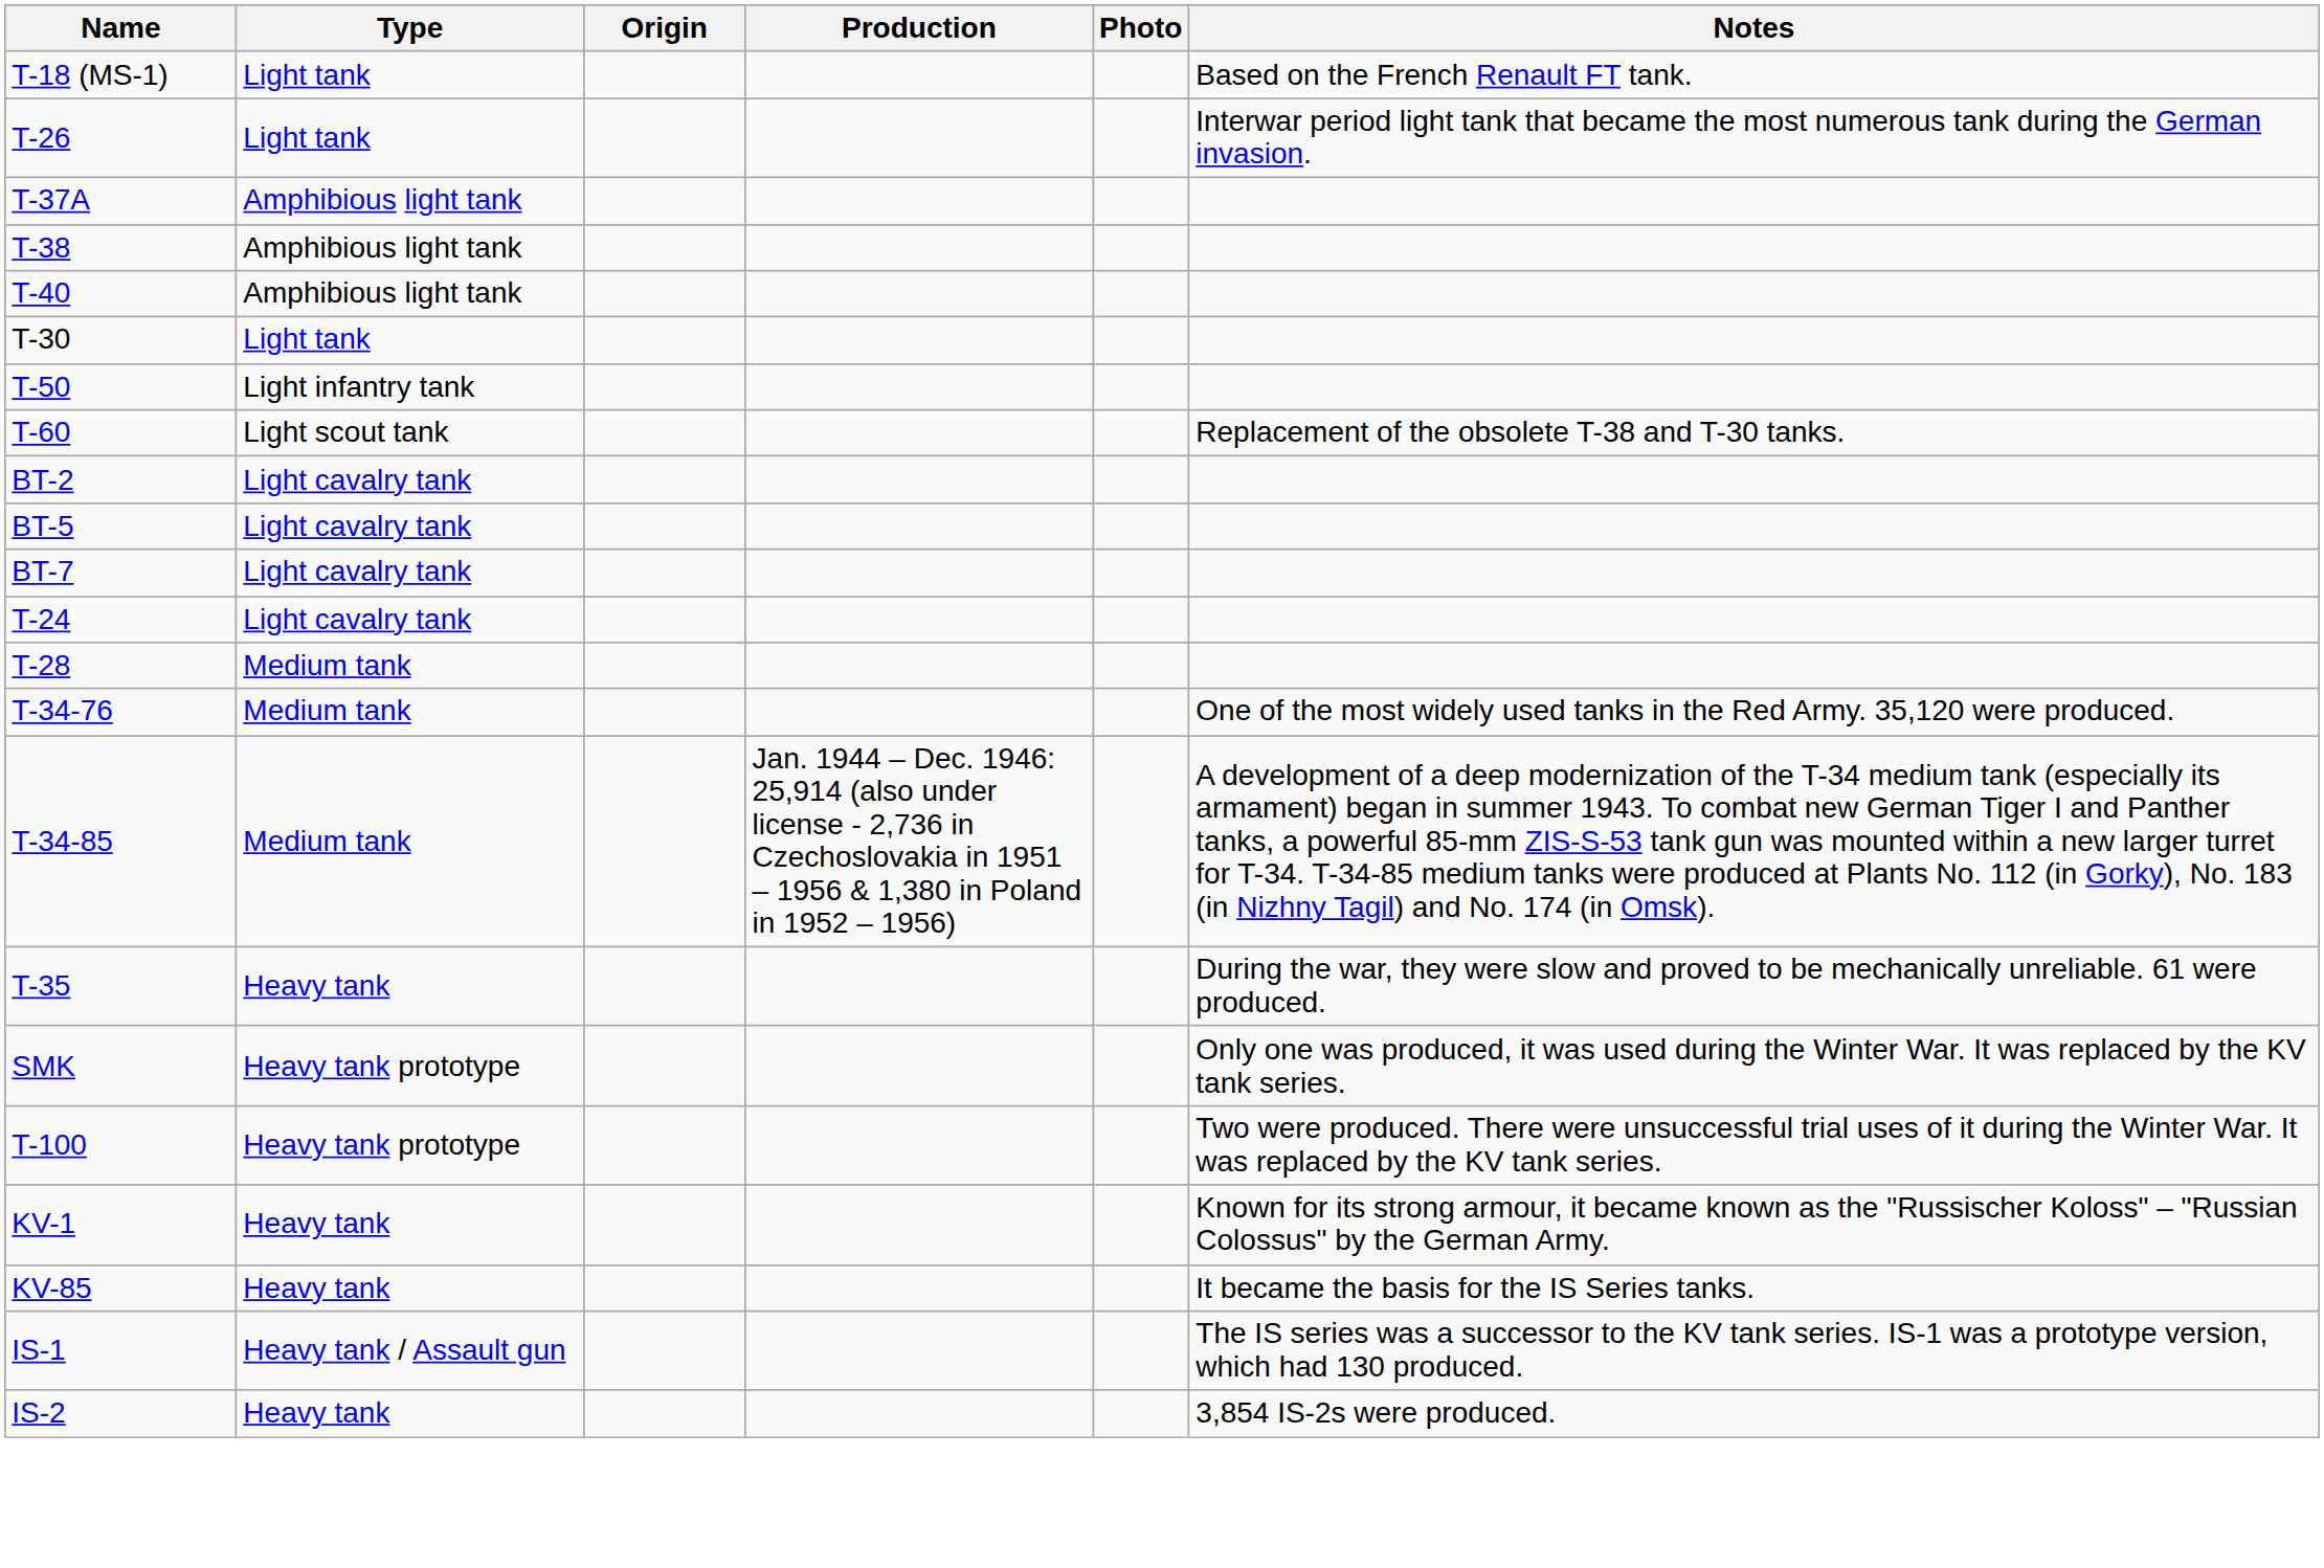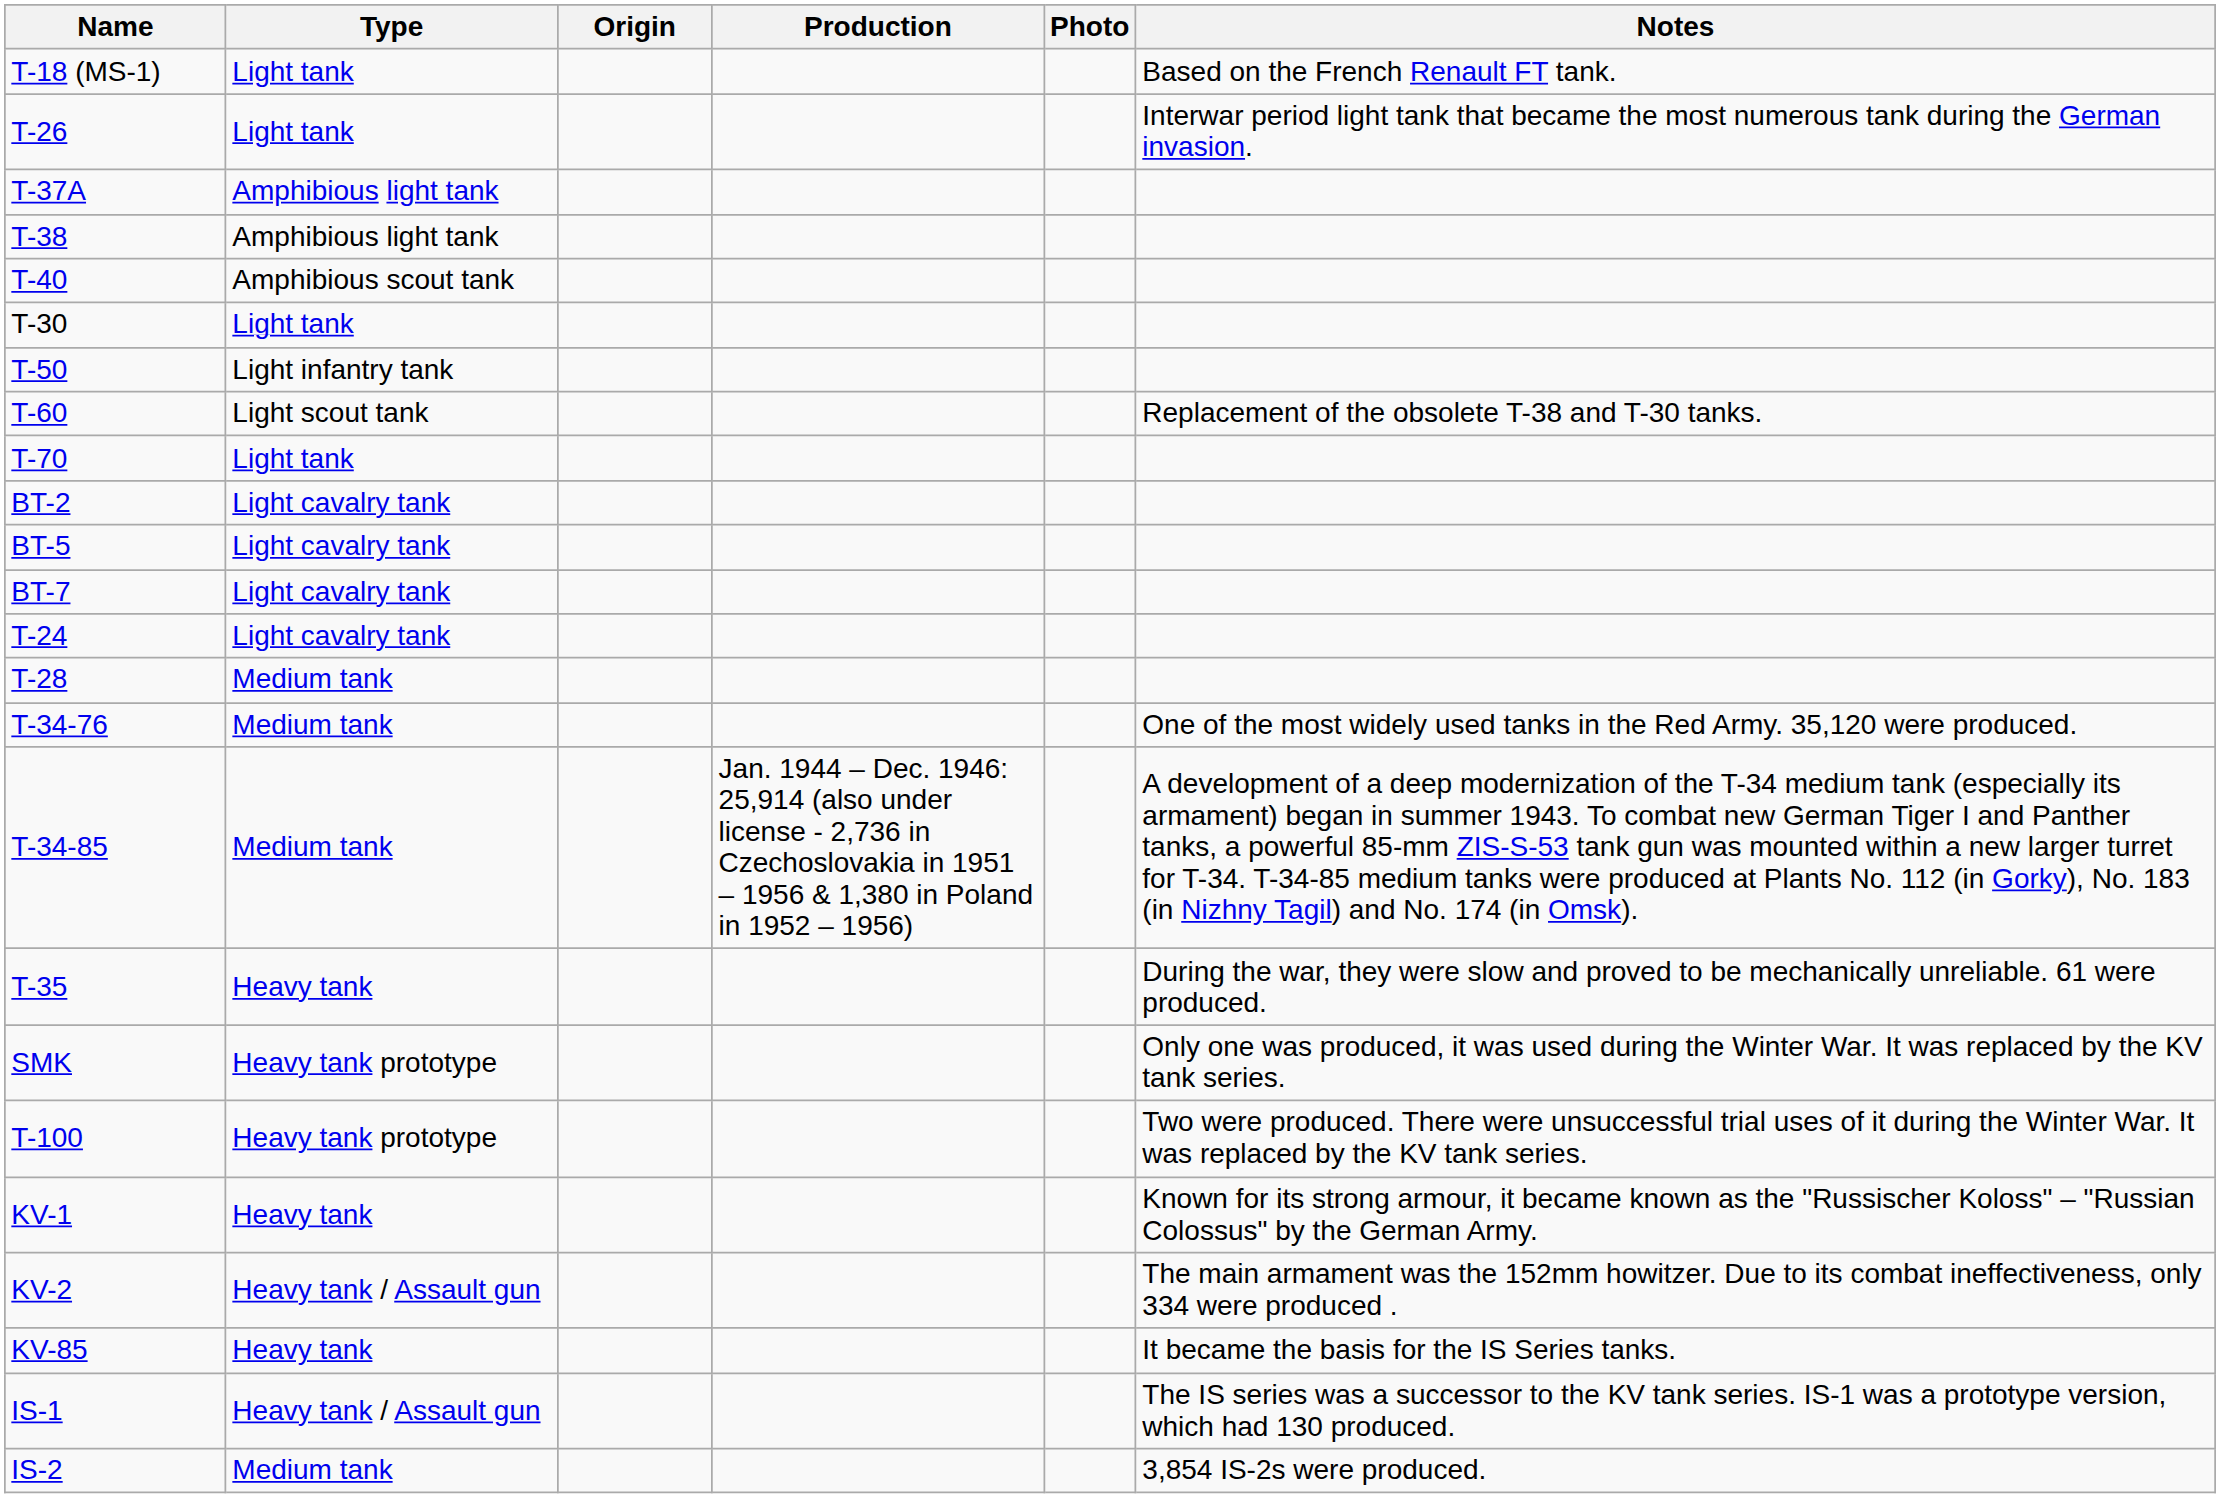 <table class="wikitable" style="width:100%;">
 <tr>
 <th style="width:10%;">Name</th>
 <th style="width:15%;">Type</th>
 <th style="width:7%;">Origin</th>
 <th style="width:15%;">Production</th>
 <th>Photo</th>
 <th>Notes</th>
 </tr>
 <tr>
 <td><a href='#'>T-18</a> (MS-1)</td>
 <td><a href='#'>Light tank</a></td>
 <td></td>
 <td></td>
 <td></td>
 <td>Based on the French <a href='#'>Renault FT</a> tank.</td>
 </tr>
 <tr>
 <td><a href='#'>T-26</a></td>
 <td><a href='#'>Light tank</a></td>
 <td></td>
 <td></td>
 <td></td>
 <td>Interwar period light tank that became the most numerous tank during the <a href='#'>German invasion</a>.</td>
 </tr>
 <tr>
 <td><a href='#'>T-37A</a></td>
 <td><a href='#'>Amphibious</a> <a href='#'>light tank</a></td>
 <td></td>
 <td></td>
 <td></td>
 <td></td>
 </tr>
 <tr>
 <td><a href='#'>T-38</a></td>
 <td>Amphibious light tank</td>
 <td></td>
 <td></td>
 <td></td>
 <td></td>
 </tr>
 <tr>
 <td><a href='#'>T-40</a></td>
-<td>Amphibious light tank</td>
+<td>Amphibious scout tank</td>
 <td></td>
 <td></td>
 <td></td>
 <td></td>
 </tr>
 <tr>
 <td>T-30</td>
 <td><a href='#'>Light tank</a></td>
 <td></td>
 <td></td>
 <td></td>
 <td></td>
 </tr>
 <tr>
 <td><a href='#'>T-50</a></td>
 <td>Light infantry tank</td>
 <td></td>
 <td></td>
 <td></td>
 <td></td>
 </tr>
 <tr>
 <td><a href='#'>T-60</a></td>
 <td>Light scout tank</td>
 <td></td>
 <td></td>
 <td></td>
 <td>Replacement of the obsolete T-38 and T-30 tanks.</td>
+</tr>
+<tr>
+<td><a href='#'>T-70</a></td>
+<td><a href='#'>Light tank</a></td>
+<td></td>
+<td></td>
+<td></td>
+<td></td>
 </tr>
 <tr>
 <td><a href='#'>BT-2</a></td>
 <td><a href='#'>Light cavalry tank</a></td>
 <td></td>
 <td></td>
 <td></td>
 <td></td>
 </tr>
 <tr>
 <td><a href='#'>BT-5</a></td>
 <td><a href='#'>Light cavalry tank</a></td>
 <td></td>
 <td></td>
 <td></td>
 <td></td>
 </tr>
 <tr>
 <td><a href='#'>BT-7</a></td>
 <td><a href='#'>Light cavalry tank</a></td>
 <td></td>
 <td></td>
 <td></td>
 <td></td>
 </tr>
 <tr>
 <td><a href='#'>T-24</a></td>
 <td><a href='#'>Light cavalry tank</a></td>
 <td></td>
 <td></td>
 <td></td>
 <td></td>
 </tr>
 <tr>
 <td><a href='#'>T-28</a></td>
 <td><a href='#'>Medium tank</a></td>
 <td></td>
 <td></td>
 <td></td>
 <td></td>
 </tr>
 <tr>
 <td><a href='#'>T-34-76</a></td>
 <td><a href='#'>Medium tank</a></td>
 <td></td>
 <td></td>
 <td></td>
 <td>One of the most widely used tanks in the Red Army. 35,120 were produced.</td>
 </tr>
 <tr>
 <td><a href='#'>T-34-85</a></td>
 <td><a href='#'>Medium tank</a></td>
 <td></td>
 <td>Jan. 1944 – Dec. 1946: 25,914 (also under license - 2,736 in Czechoslovakia in 1951 – 1956 & 1,380 in Poland in 1952 – 1956)</td>
 <td></td>
 <td>A development of a deep modernization of the T-34 medium tank (especially its armament) began in summer 1943. To combat new German Tiger I and Panther tanks, a powerful 85-mm <a href='#'>ZIS-S-53</a> tank gun was mounted within a new larger turret for T-34. T-34-85 medium tanks were produced at Plants No. 112 (in <a href='#'>Gorky</a>), No. 183 (in <a href='#'>Nizhny Tagil</a>) and No. 174 (in <a href='#'>Omsk</a>).</td>
 </tr>
 <tr>
 <td><a href='#'>T-35</a></td>
 <td><a href='#'>Heavy tank</a></td>
 <td></td>
 <td></td>
 <td></td>
 <td>During the war, they were slow and proved to be mechanically unreliable. 61 were produced.</td>
 </tr>
 <tr>
 <td><a href='#'>SMK</a></td>
 <td><a href='#'>Heavy tank</a> prototype</td>
 <td></td>
 <td></td>
 <td></td>
 <td>Only one was produced, it was used during the Winter War. It was replaced by the KV tank series.</td>
 </tr>
 <tr>
 <td><a href='#'>T-100</a></td>
 <td><a href='#'>Heavy tank</a> prototype</td>
 <td></td>
 <td></td>
 <td></td>
 <td>Two were produced. There were unsuccessful trial uses of it during the Winter War. It was replaced by the KV tank series.</td>
 </tr>
 <tr>
 <td><a href='#'>KV-1</a></td>
 <td><a href='#'>Heavy tank</a></td>
 <td></td>
 <td></td>
 <td></td>
 <td>Known for its strong armour, it became known as the "Russischer Koloss" – "Russian Colossus" by the German Army.</td>
 </tr>
 <tr>
+<td><a href='#'>KV-2</a></td>
+<td><a href='#'>Heavy tank</a> / <a href='#'>Assault gun</a></td>
+<td></td>
+<td></td>
+<td></td>
+<td>The main armament was the 152mm howitzer.  Due to its combat ineffectiveness, only 334 were produced .</td>
+</tr>
+<tr>
 <td><a href='#'>KV-85</a></td>
 <td><a href='#'>Heavy tank</a></td>
 <td></td>
 <td></td>
 <td></td>
 <td>It became the basis for the IS Series tanks.</td>
 </tr>
 <tr>
 <td><a href='#'>IS-1</a></td>
 <td><a href='#'>Heavy tank</a> / <a href='#'>Assault gun</a></td>
 <td></td>
 <td></td>
 <td></td>
 <td>The IS series was a successor to the KV tank series. IS-1 was a prototype version, which had 130 produced.</td>
 </tr>
 <tr>
 <td><a href='#'>IS-2</a></td>
-<td><a href='#'>Heavy tank</a></td>
+<td><a href='#'>Medium tank</a></td>
 <td></td>
 <td></td>
 <td></td>
 <td>3,854 IS-2s were produced.</td>
 </tr>
 </table>
